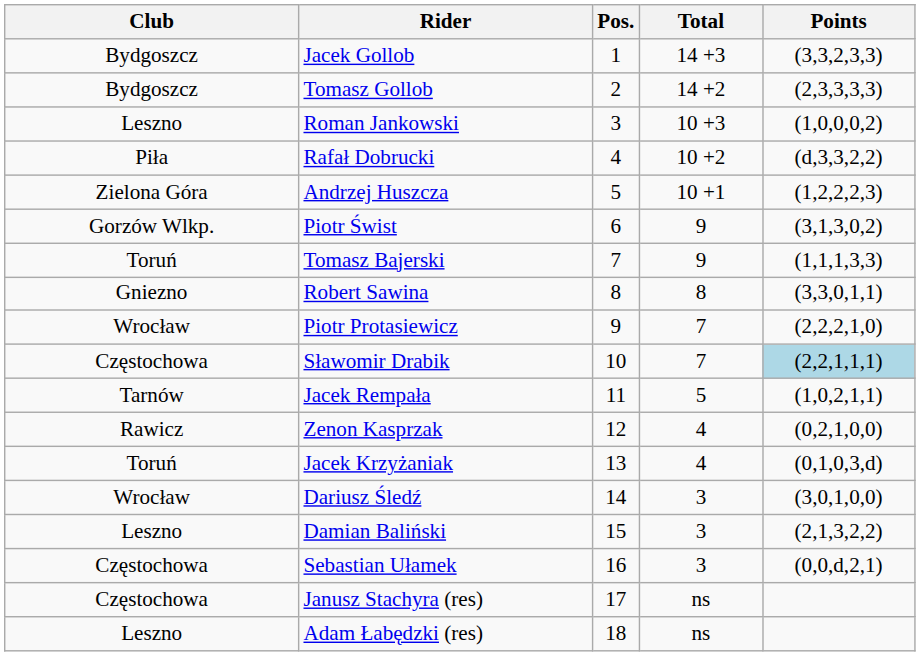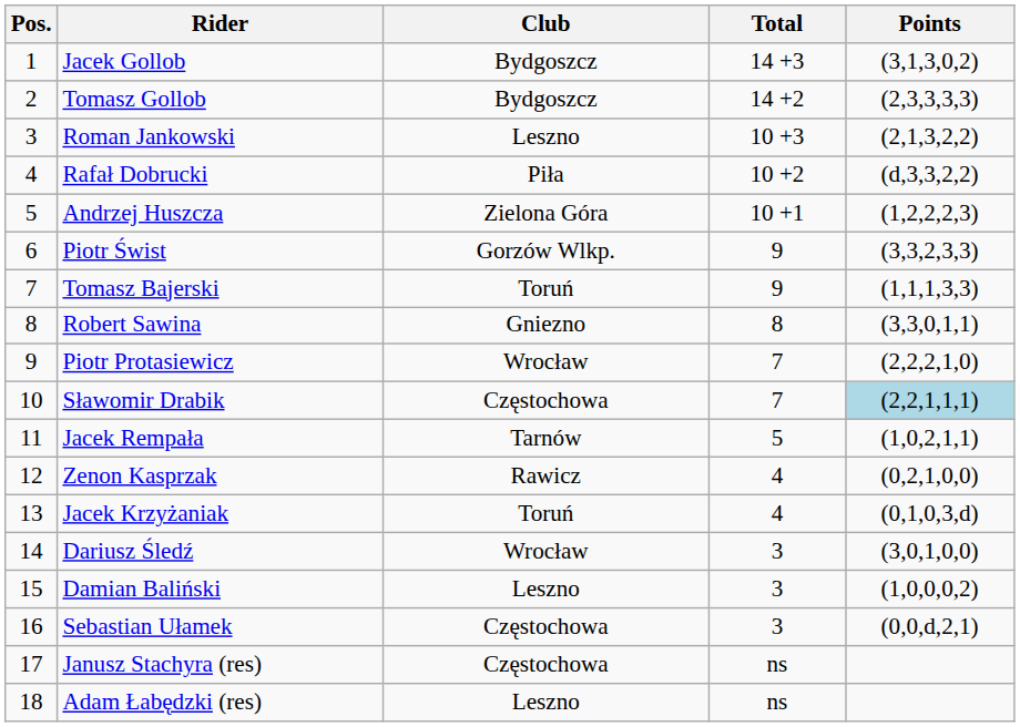 <table class=wikitable style="font-size:93%;">
 <tr>
+<th width=25px>Pos.</th>
+<th width=200px>Rider</th>
 <th width=200px>Club</th>
-<th width=200px>Rider</th>
-<th width=25px>Pos.</th>
 <th width=80px>Total</th>
 <th width=100px>Points</th>
 </tr>
 <tr align=center>
+<td>1</td>
+<td align=left><a href='#'>Jacek Gollob</a></td>
 <td>Bydgoszcz</td>
-<td align=left><a href='#'>Jacek Gollob</a></td>
-<td>1</td>
 <td>14 +3</td>
-<td>(3,3,2,3,3)</td>
+<td>(3,1,3,0,2)</td>
 </tr>
 <tr align=center>
+<td>2</td>
+<td align=left><a href='#'>Tomasz Gollob</a></td>
 <td>Bydgoszcz</td>
-<td align=left><a href='#'>Tomasz Gollob</a></td>
-<td>2</td>
 <td>14 +2</td>
 <td>(2,3,3,3,3)</td>
 </tr>
 <tr align=center>
+<td>3</td>
+<td align=left><a href='#'>Roman Jankowski</a></td>
 <td>Leszno</td>
-<td align=left><a href='#'>Roman Jankowski</a></td>
-<td>3</td>
 <td>10 +3</td>
-<td>(1,0,0,0,2)</td>
+<td>(2,1,3,2,2)</td>
 </tr>
 <tr align=center>
+<td>4</td>
+<td align=left><a href='#'>Rafał Dobrucki</a></td>
 <td>Piła</td>
-<td align=left><a href='#'>Rafał Dobrucki</a></td>
-<td>4</td>
 <td>10 +2</td>
 <td>(d,3,3,2,2)</td>
 </tr>
 <tr align=center>
+<td>5</td>
+<td align=left><a href='#'>Andrzej Huszcza</a></td>
 <td>Zielona Góra</td>
-<td align=left><a href='#'>Andrzej Huszcza</a></td>
-<td>5</td>
 <td>10 +1</td>
 <td>(1,2,2,2,3)</td>
 </tr>
 <tr align=center>
+<td>6</td>
+<td align=left><a href='#'>Piotr Świst</a></td>
 <td>Gorzów Wlkp.</td>
-<td align=left><a href='#'>Piotr Świst</a></td>
-<td>6</td>
 <td>9</td>
-<td>(3,1,3,0,2)</td>
+<td>(3,3,2,3,3)</td>
 </tr>
 <tr align=center>
+<td>7</td>
+<td align=left><a href='#'>Tomasz Bajerski</a></td>
 <td>Toruń</td>
-<td align=left><a href='#'>Tomasz Bajerski</a></td>
-<td>7</td>
 <td>9</td>
 <td>(1,1,1,3,3)</td>
 </tr>
 <tr align=center>
+<td>8</td>
+<td align=left><a href='#'>Robert Sawina</a></td>
 <td>Gniezno</td>
-<td align=left><a href='#'>Robert Sawina</a></td>
-<td>8</td>
 <td>8</td>
 <td>(3,3,0,1,1)</td>
 </tr>
 <tr align=center>
+<td>9</td>
+<td align=left><a href='#'>Piotr Protasiewicz</a></td>
 <td>Wrocław</td>
-<td align=left><a href='#'>Piotr Protasiewicz</a></td>
-<td>9</td>
 <td>7</td>
 <td>(2,2,2,1,0)</td>
 </tr>
 <tr align=center>
+<td>10</td>
+<td align=left><a href='#'>Sławomir Drabik</a></td>
 <td>Częstochowa</td>
-<td align=left><a href='#'>Sławomir Drabik</a></td>
-<td>10</td>
 <td>7</td>
 <td style="background: lightblue;">(2,2,1,1,1)</td>
 </tr>
 <tr align=center>
+<td>11</td>
+<td align=left><a href='#'>Jacek Rempała</a></td>
 <td>Tarnów</td>
-<td align=left><a href='#'>Jacek Rempała</a></td>
-<td>11</td>
 <td>5</td>
 <td>(1,0,2,1,1)</td>
 </tr>
 <tr align=center>
+<td>12</td>
+<td align=left><a href='#'>Zenon Kasprzak</a></td>
 <td>Rawicz</td>
-<td align=left><a href='#'>Zenon Kasprzak</a></td>
-<td>12</td>
 <td>4</td>
 <td>(0,2,1,0,0)</td>
 </tr>
 <tr align=center>
+<td>13</td>
+<td align=left><a href='#'>Jacek Krzyżaniak</a></td>
 <td>Toruń</td>
-<td align=left><a href='#'>Jacek Krzyżaniak</a></td>
-<td>13</td>
 <td>4</td>
 <td>(0,1,0,3,d)</td>
 </tr>
 <tr align=center>
+<td>14</td>
+<td align=left><a href='#'>Dariusz Śledź</a></td>
 <td>Wrocław</td>
-<td align=left><a href='#'>Dariusz Śledź</a></td>
-<td>14</td>
 <td>3</td>
 <td>(3,0,1,0,0)</td>
 </tr>
 <tr align=center>
+<td>15</td>
+<td align=left><a href='#'>Damian Baliński</a></td>
 <td>Leszno</td>
-<td align=left><a href='#'>Damian Baliński</a></td>
-<td>15</td>
 <td>3</td>
-<td>(2,1,3,2,2)</td>
+<td>(1,0,0,0,2)</td>
 </tr>
 <tr align=center>
+<td>16</td>
+<td align=left><a href='#'>Sebastian Ułamek</a></td>
 <td>Częstochowa</td>
-<td align=left><a href='#'>Sebastian Ułamek</a></td>
-<td>16</td>
 <td>3</td>
 <td>(0,0,d,2,1)</td>
 </tr>
 <tr align=center>
+<td>17</td>
+<td align=left><a href='#'>Janusz Stachyra</a> (res)</td>
 <td>Częstochowa</td>
-<td align=left><a href='#'>Janusz Stachyra</a> (res)</td>
-<td>17</td>
 <td>ns</td>
 <td></td>
 </tr>
 <tr align=center>
+<td>18</td>
+<td align=left><a href='#'>Adam Łabędzki</a> (res)</td>
 <td>Leszno</td>
-<td align=left><a href='#'>Adam Łabędzki</a> (res)</td>
-<td>18</td>
 <td>ns</td>
 <td></td>
 </tr>
 </table>
